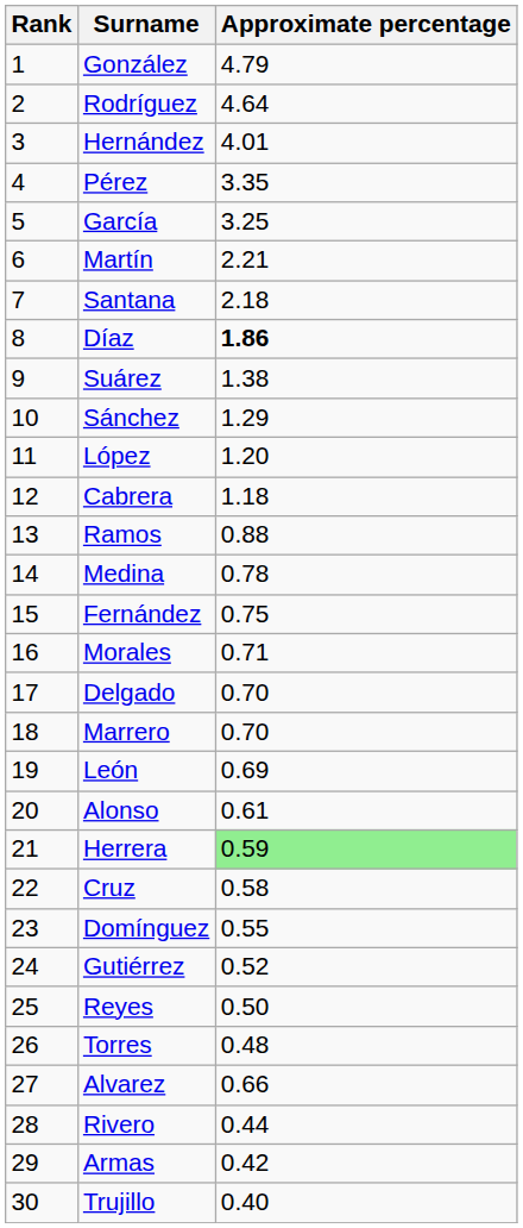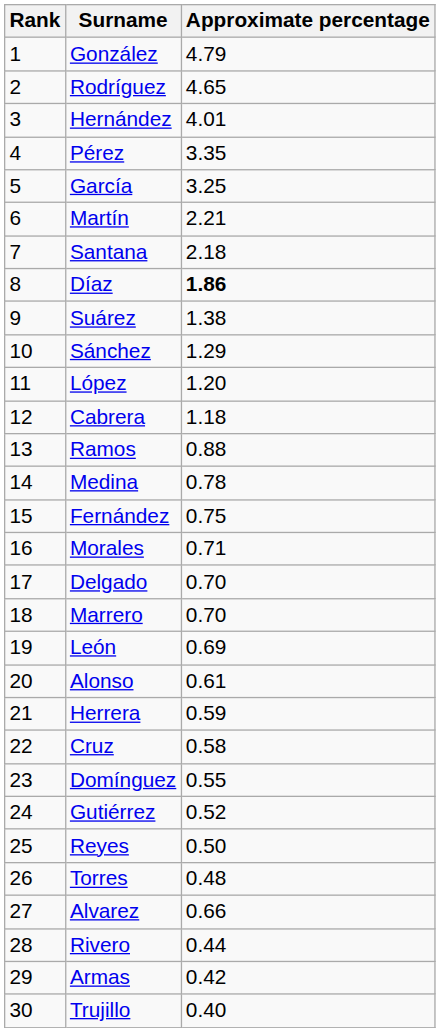 <table class="wikitable">
 <tr>
 <th>Rank</th>
 <th>Surname</th>
 <th>Approximate percentage</th>
 </tr>
 <tr>
 <td>1</td>
 <td><a href='#'>González</a></td>
 <td>4.79</td>
 </tr>
 <tr>
 <td>2</td>
 <td><a href='#'>Rodríguez</a></td>
-<td>4.64</td>
+<td>4.65</td>
 </tr>
 <tr>
 <td>3</td>
 <td><a href='#'>Hernández</a></td>
 <td>4.01</td>
 </tr>
 <tr>
 <td>4</td>
 <td><a href='#'>Pérez</a></td>
 <td>3.35</td>
 </tr>
 <tr>
 <td>5</td>
 <td><a href='#'>García</a></td>
 <td>3.25</td>
 </tr>
 <tr>
 <td>6</td>
 <td><a href='#'>Martín</a></td>
 <td>2.21</td>
 </tr>
 <tr>
 <td>7</td>
 <td><a href='#'>Santana</a></td>
 <td>2.18</td>
 </tr>
 <tr>
 <td>8</td>
 <td><a href='#'>Díaz</a></td>
 <td><strong>1.86</strong></td>
 </tr>
 <tr>
 <td>9</td>
 <td><a href='#'>Suárez</a></td>
 <td>1.38</td>
 </tr>
 <tr>
 <td>10</td>
 <td><a href='#'>Sánchez</a></td>
 <td>1.29</td>
 </tr>
 <tr>
 <td>11</td>
 <td><a href='#'>López</a></td>
 <td>1.20</td>
 </tr>
 <tr>
 <td>12</td>
 <td><a href='#'>Cabrera</a></td>
 <td>1.18</td>
 </tr>
 <tr>
 <td>13</td>
 <td><a href='#'>Ramos</a></td>
 <td>0.88</td>
 </tr>
 <tr>
 <td>14</td>
 <td><a href='#'>Medina</a></td>
 <td>0.78</td>
 </tr>
 <tr>
 <td>15</td>
 <td><a href='#'>Fernández</a></td>
 <td>0.75</td>
 </tr>
 <tr>
 <td>16</td>
 <td><a href='#'>Morales</a></td>
 <td>0.71</td>
 </tr>
 <tr>
 <td>17</td>
 <td><a href='#'>Delgado</a></td>
 <td>0.70</td>
 </tr>
 <tr>
 <td>18</td>
 <td><a href='#'>Marrero</a></td>
 <td>0.70</td>
 </tr>
 <tr>
 <td>19</td>
 <td><a href='#'>León</a></td>
 <td>0.69</td>
 </tr>
 <tr>
 <td>20</td>
 <td><a href='#'>Alonso</a></td>
 <td>0.61</td>
 </tr>
 <tr>
 <td>21</td>
 <td><a href='#'>Herrera</a></td>
-<td style="background: lightgreen;">0.59</td>
+<td>0.59</td>
 </tr>
 <tr>
 <td>22</td>
 <td><a href='#'>Cruz</a></td>
 <td>0.58</td>
 </tr>
 <tr>
 <td>23</td>
 <td><a href='#'>Domínguez</a></td>
 <td>0.55</td>
 </tr>
 <tr>
 <td>24</td>
 <td><a href='#'>Gutiérrez</a></td>
 <td>0.52</td>
 </tr>
 <tr>
 <td>25</td>
 <td><a href='#'>Reyes</a></td>
 <td>0.50</td>
 </tr>
 <tr>
 <td>26</td>
 <td><a href='#'>Torres</a></td>
 <td>0.48</td>
 </tr>
 <tr>
 <td>27</td>
 <td><a href='#'>Alvarez</a></td>
 <td>0.66</td>
 </tr>
 <tr>
 <td>28</td>
 <td><a href='#'>Rivero</a></td>
 <td>0.44</td>
 </tr>
 <tr>
 <td>29</td>
 <td><a href='#'>Armas</a></td>
 <td>0.42</td>
 </tr>
 <tr>
 <td>30</td>
 <td><a href='#'>Trujillo</a></td>
 <td>0.40</td>
 </tr>
 </table>
